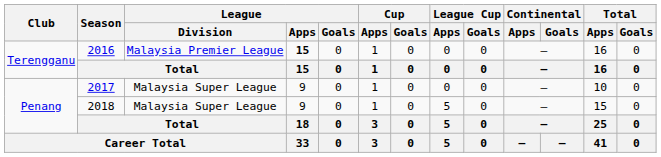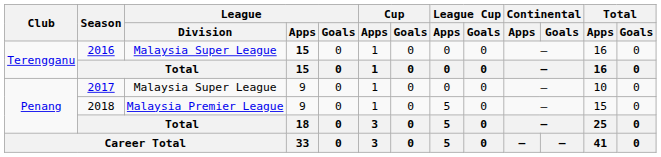 <table class=wikitable style="text-align:center">
 <tr>
 <th rowspan=2>Club</th>
 <th rowspan=2>Season</th>
 <th colspan=3>League</th>
 <th colspan=2>Cup</th>
 <th colspan=2>League Cup</th>
 <th colspan=2>Continental</th>
 <th colspan=2>Total</th>
 </tr>
 <tr>
 <th>Division</th>
 <th>Apps</th>
 <th>Goals</th>
 <th>Apps</th>
 <th>Goals</th>
 <th>Apps</th>
 <th>Goals</th>
 <th>Apps</th>
 <th>Goals</th>
 <th>Apps</th>
 <th>Goals</th>
 </tr>
 <tr>
 <td rowspan=2><a href='#'>Terengganu</a></td>
 <td><a href='#'>2016</a></td>
-<td><a href='#'>Malaysia Premier League</a></td>
+<td><a href='#'>Malaysia Super League</a></td>
 <td><strong>15</strong></td>
 <td>0</td>
 <td>1</td>
 <td>0</td>
 <td>0</td>
 <td>0</td>
 <td colspan=2>–</td>
 <td>16</td>
 <td>0</td>
 </tr>
 <tr>
 <th colspan="2">Total</th>
 <th>15</th>
 <th>0</th>
 <th>1</th>
 <th>0</th>
 <th>0</th>
 <th>0</th>
 <th colspan=2>–</th>
 <th>16</th>
 <th>0</th>
 </tr>
 <tr>
 <td rowspan=3><a href='#'>Penang</a></td>
 <td><a href='#'>2017</a></td>
 <td>Malaysia Super League</td>
 <td>9</td>
 <td>0</td>
 <td>1</td>
 <td>0</td>
 <td>0</td>
 <td>0</td>
 <td colspan=2>–</td>
 <td>10</td>
 <td>0</td>
 </tr>
 <tr>
 <td>2018</td>
-<td>Malaysia Super League</td>
+<td><a href='#'>Malaysia Premier League</a></td>
 <td>9</td>
 <td>0</td>
 <td>1</td>
 <td>0</td>
 <td>5</td>
 <td>0</td>
 <td colspan=2>–</td>
 <td>15</td>
 <td>0</td>
 </tr>
 <tr>
 <th colspan="2">Total</th>
 <th>18</th>
 <th>0</th>
 <th>3</th>
 <th>0</th>
 <th>5</th>
 <th>0</th>
 <th colspan=2>–</th>
 <th>25</th>
 <th>0</th>
 </tr>
 <tr>
 <th colspan="3">Career Total</th>
 <th>33</th>
 <th>0</th>
 <th>3</th>
 <th>0</th>
 <th>5</th>
 <th>0</th>
 <th>–</th>
 <th>–</th>
 <th>41</th>
 <th>0</th>
 </tr>
 </table>
